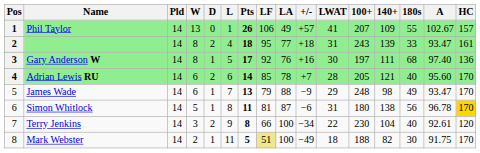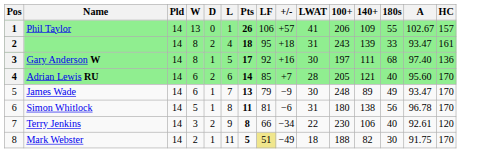 <table class="wikitable" style="text-align:center;">
 <tr>
 <th width=20 abbr="Position">Pos</th>
 <th width=220>Name</th>
 <th width=20 abbr="Played">Pld</th>
 <th width=20 abbr="Won">W</th>
 <th width=20 abbr="Drawn">D</th>
 <th width=20 abbr="Lost">L</th>
 <th width=20 abbr="Points">Pts</th>
 <th width=20 abbr="Legs For">LF</th>
-<th width=20 abbr="Legs Against">LA</th>
 <th width=20 abbr="Leg Difference">+/-</th>
 <th width=20 abbr="Legs Won Against Throw">LWAT</th>
 <th width=20 abbr="Tons">100+</th>
 <th width=20 abbr="Ton Plus">140+</th>
 <th width=20 abbr="Maximums">180s</th>
 <th width=20 abbr="Average">A</th>
 <th width=20 abbr="High Checkout">HC</th>
 </tr>
 <tr bgcolor=lightgreen>
 <th>1</th>
 <td align=left> <a href='#'>Phil Taylor</a></td>
 <td>14</td>
 <td>13</td>
 <td>0</td>
 <td>1</td>
 <td><strong>26</strong></td>
 <td>106</td>
-<td>49</td>
 <td>+57</td>
 <td>41</td>
-<td>207</td>
+<td>206</td>
 <td>109</td>
 <td>55</td>
 <td>102.67</td>
 <td>157</td>
 </tr>
 <tr bgcolor=lightgreen>
 <th>2</th>
 <td align=left></td>
 <td>14</td>
 <td>8</td>
 <td>2</td>
 <td>4</td>
 <td><strong>18</strong></td>
 <td>95</td>
-<td>77</td>
 <td>+18</td>
 <td>31</td>
 <td>243</td>
 <td>139</td>
 <td>33</td>
 <td>93.47</td>
 <td>161</td>
 </tr>
 <tr bgcolor=lightgreen>
 <th>3</th>
 <td align=left> <a href='#'>Gary Anderson</a> <strong>W</strong></td>
 <td>14</td>
 <td>8</td>
 <td>1</td>
 <td>5</td>
 <td><strong>17</strong></td>
 <td>92</td>
-<td>76</td>
 <td>+16</td>
 <td>30</td>
 <td>197</td>
 <td>111</td>
 <td>68</td>
 <td>97.40</td>
 <td>136</td>
 </tr>
 <tr bgcolor=lightgreen>
 <th>4</th>
 <td align=left> <a href='#'>Adrian Lewis</a> <strong>RU</strong></td>
 <td>14</td>
 <td>6</td>
 <td>2</td>
 <td>6</td>
 <td><strong>14</strong></td>
 <td>85</td>
-<td>78</td>
 <td>+7</td>
 <td>28</td>
 <td>205</td>
 <td>121</td>
 <td>40</td>
 <td>95.60</td>
 <td>170</td>
 </tr>
 <tr>
 <td>5</td>
 <td align=left> <a href='#'>James Wade</a></td>
 <td>14</td>
 <td>6</td>
 <td>1</td>
 <td>7</td>
 <td><strong>13</strong></td>
 <td>79</td>
-<td>88</td>
 <td>−9</td>
-<td>29</td>
+<td>30</td>
 <td>248</td>
-<td>98</td>
+<td>89</td>
 <td>49</td>
 <td>93.47</td>
 <td>170</td>
 </tr>
 <tr>
 <td>6</td>
 <td align=left> <a href='#'>Simon Whitlock</a></td>
 <td>14</td>
 <td>5</td>
 <td>1</td>
 <td>8</td>
 <td><strong>11</strong></td>
 <td>81</td>
-<td>87</td>
 <td>−6</td>
 <td>31</td>
 <td>180</td>
 <td>138</td>
 <td>56</td>
 <td>96.78</td>
-<td style="background: gold;">170</td>
+<td>170</td>
 </tr>
 <tr>
 <td>7</td>
 <td align=left> <a href='#'>Terry Jenkins</a></td>
 <td>14</td>
 <td>3</td>
 <td>2</td>
 <td>9</td>
 <td><strong>8</strong></td>
 <td>66</td>
-<td>100</td>
 <td>−34</td>
 <td>22</td>
 <td>230</td>
-<td>104</td>
+<td>106</td>
 <td>40</td>
 <td>92.61</td>
 <td>120</td>
 </tr>
 <tr>
 <td>8</td>
 <td align=left> <a href='#'>Mark Webster</a></td>
 <td>14</td>
 <td>2</td>
 <td>1</td>
 <td>11</td>
 <td><strong>5</strong></td>
 <td style="background: khaki;">51</td>
-<td>100</td>
 <td>−49</td>
 <td>18</td>
 <td>188</td>
 <td>82</td>
 <td>30</td>
 <td>91.75</td>
 <td>170</td>
 </tr>
 </table>
